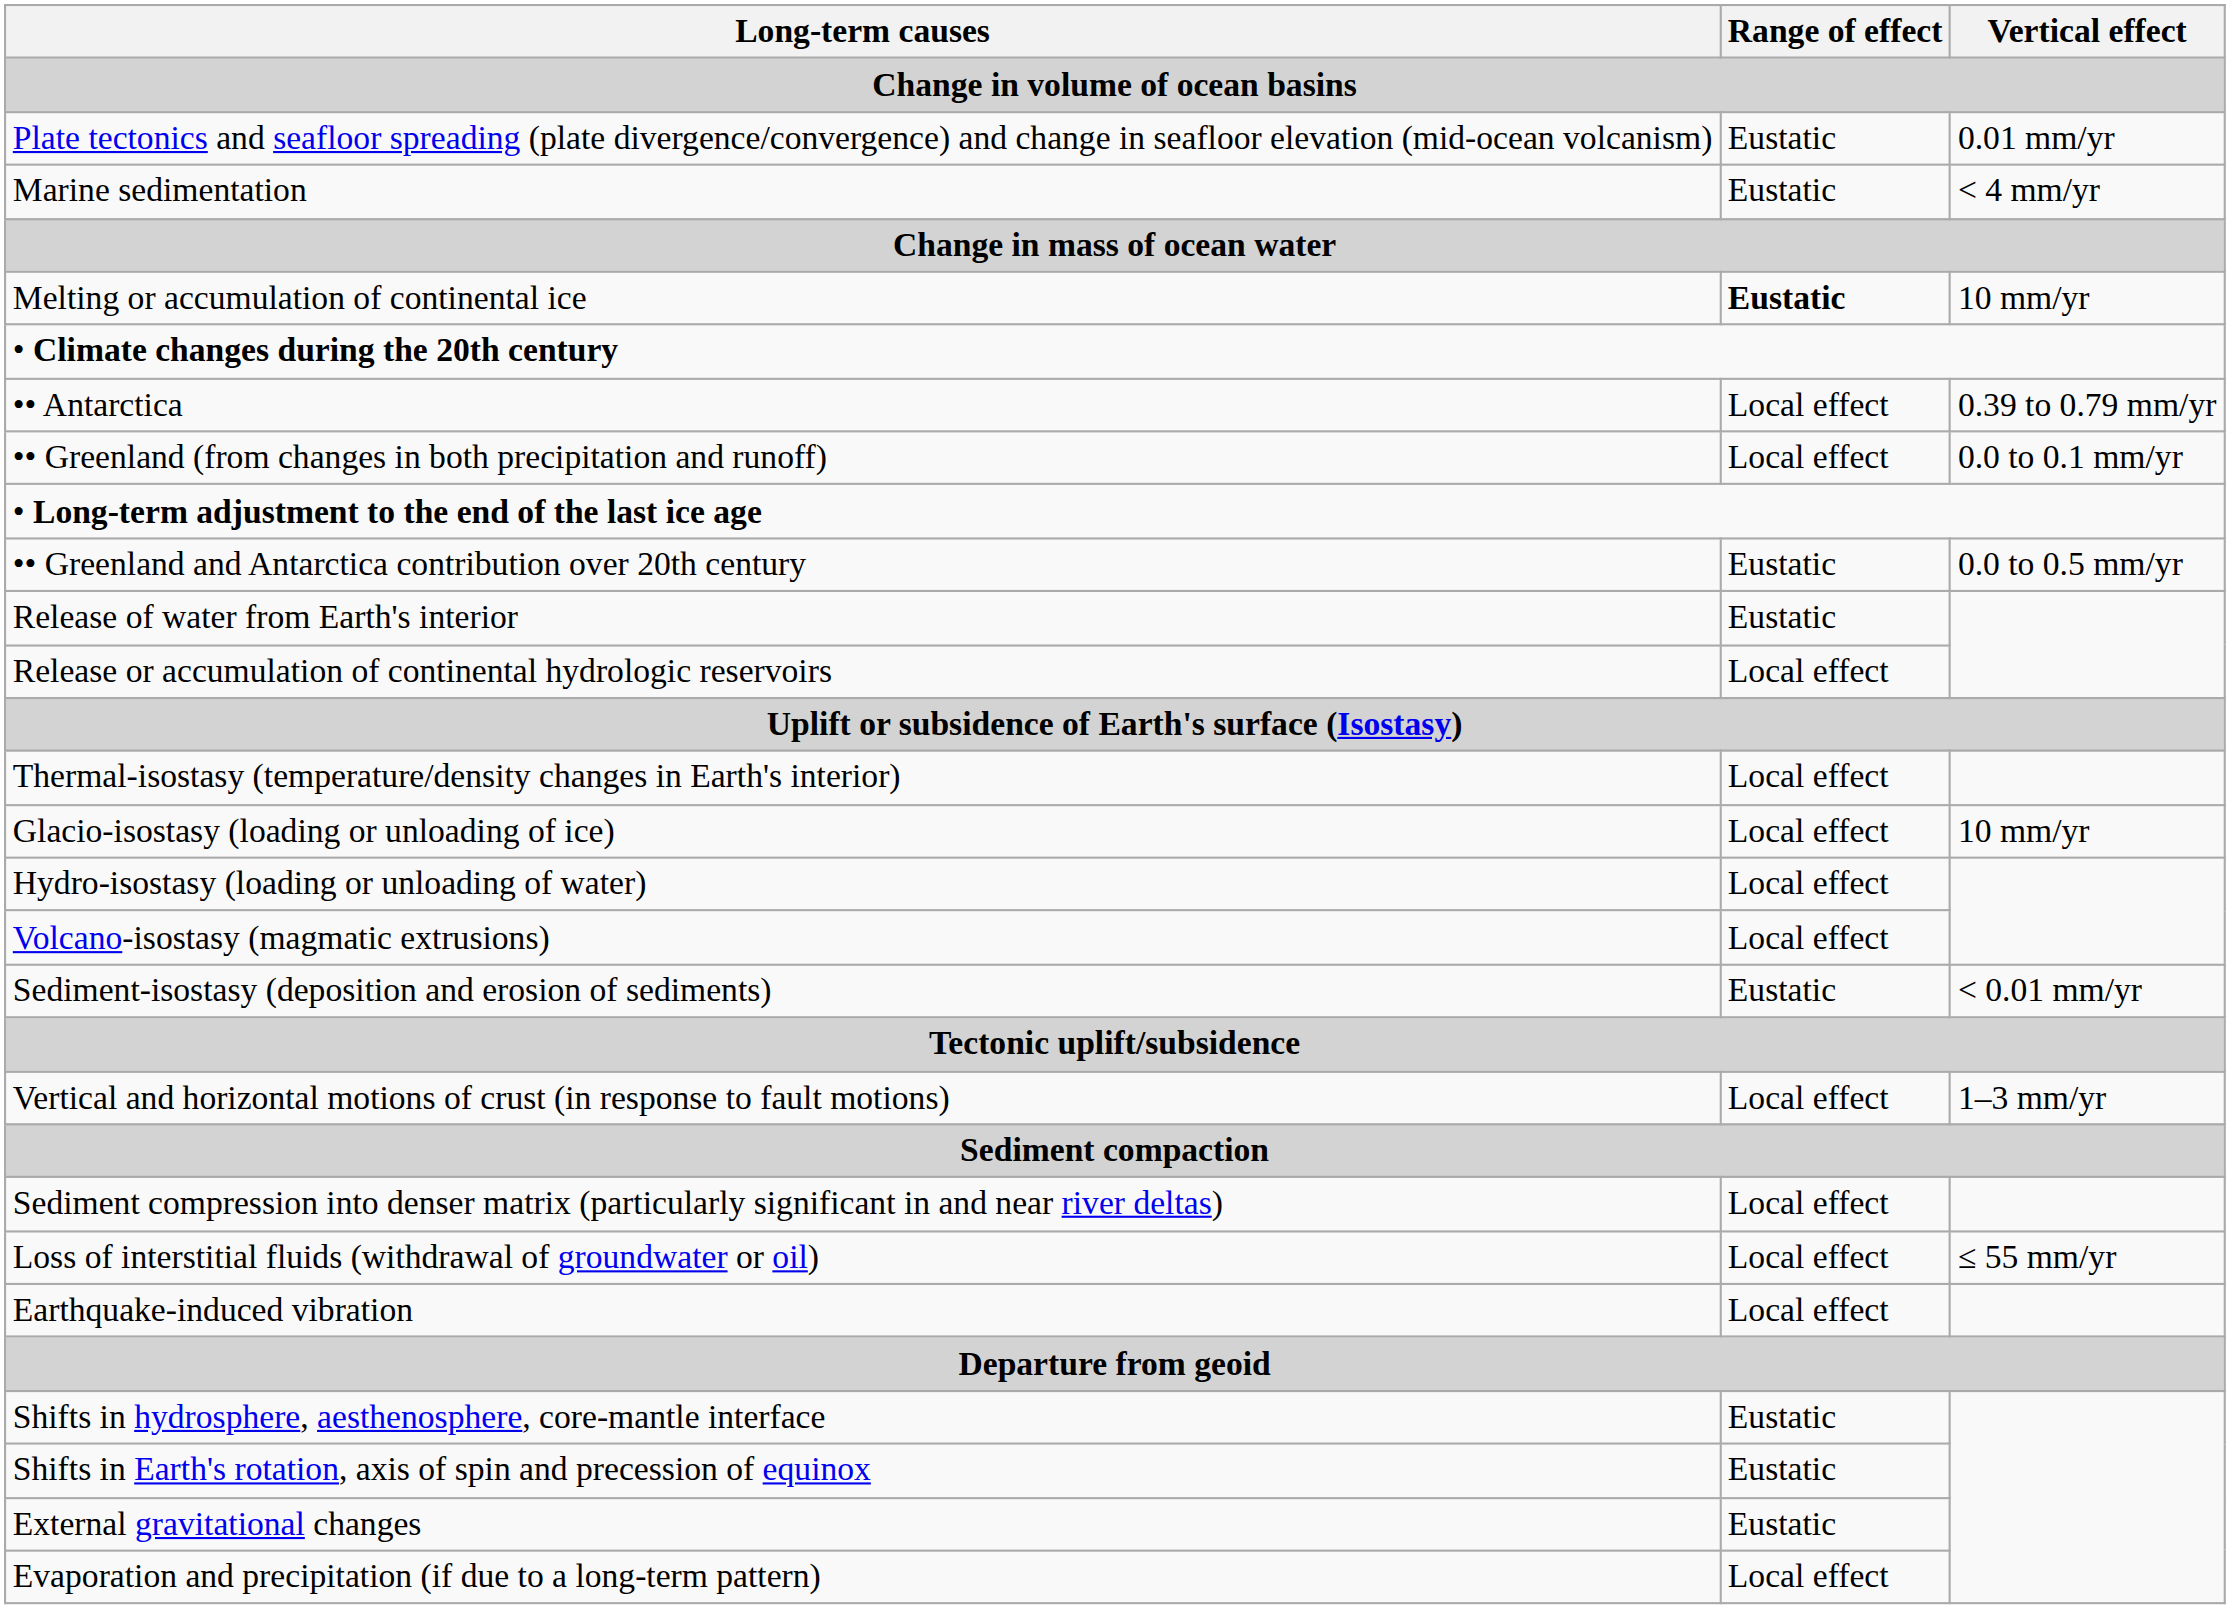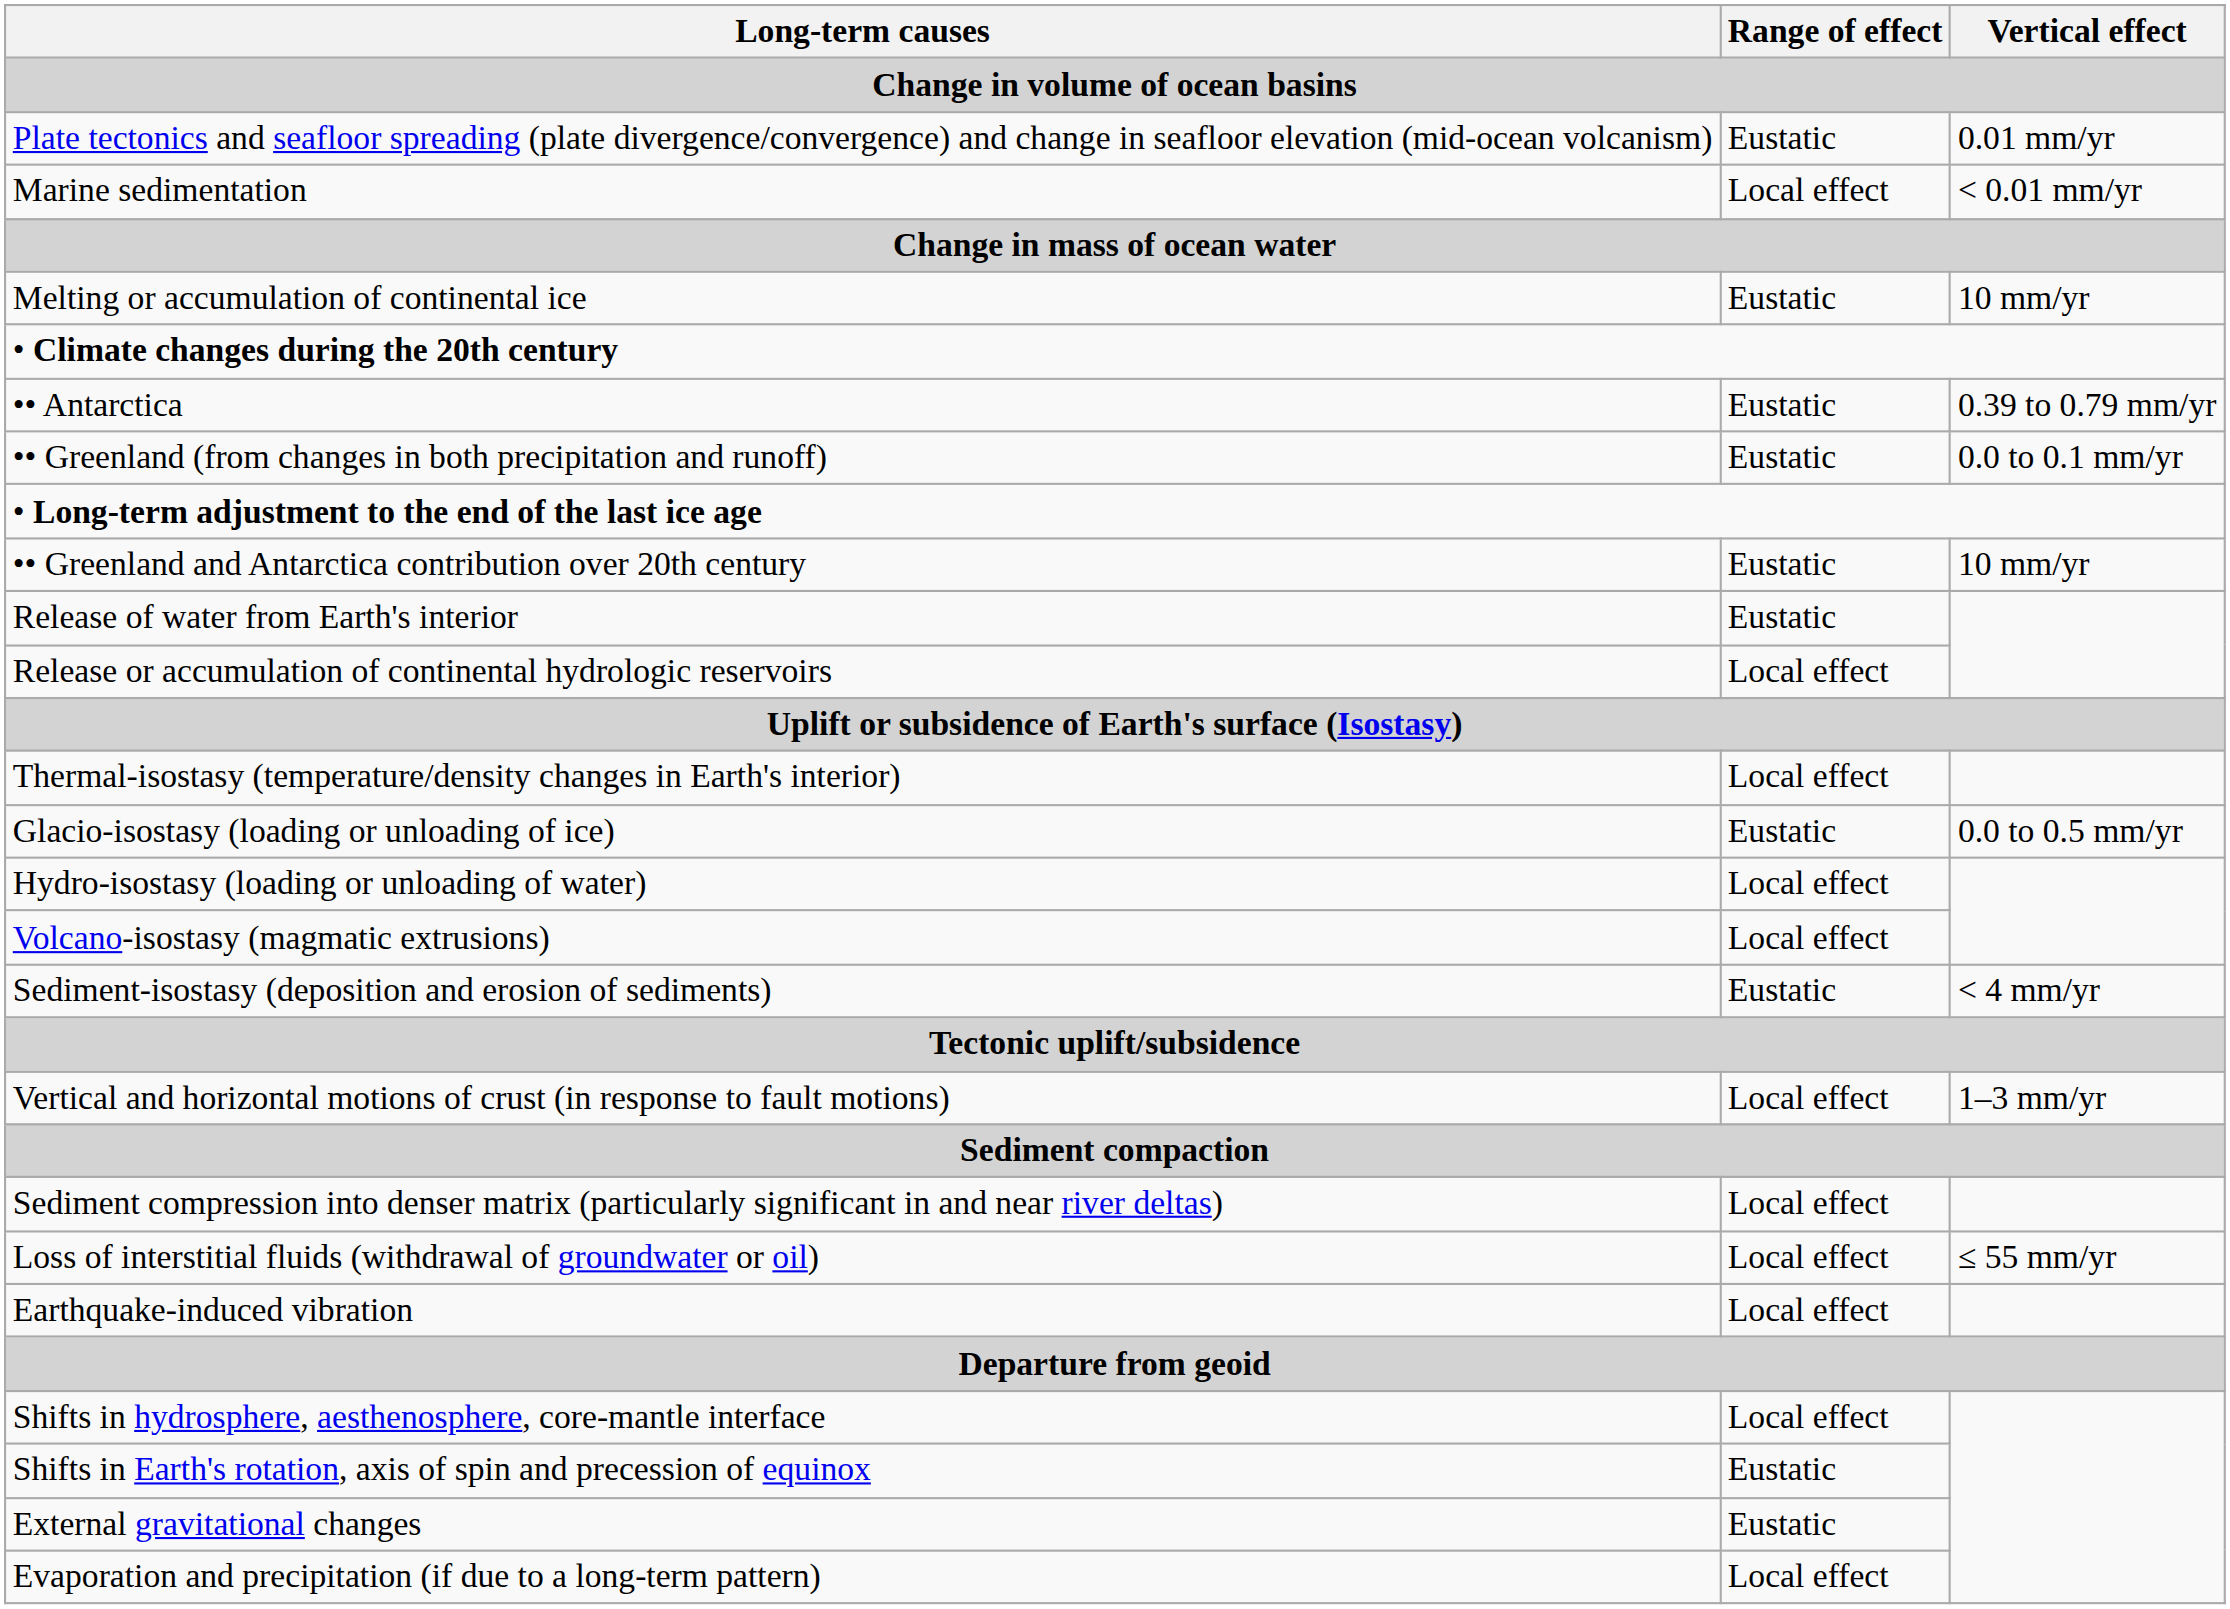 <table class="wikitable">
 <tr>
 <th>Long-term causes</th>
 <th>Range of effect</th>
 <th>Vertical effect</th>
 </tr>
 <tr>
 <th colspan="3" style="background:lightgrey;">Change in volume of ocean basins</th>
 </tr>
 <tr>
 <td><a href='#'>Plate tectonics</a> and <a href='#'>seafloor spreading</a> (plate divergence/convergence) and change in seafloor elevation (mid-ocean volcanism)</td>
 <td>Eustatic</td>
 <td>0.01 mm/yr</td>
 </tr>
 <tr>
 <td>Marine sedimentation</td>
-<td>Eustatic</td>
-<td>< 4 mm/yr</td>
+<td>Local effect</td>
+<td>< 0.01 mm/yr</td>
 </tr>
 <tr>
 <th colspan="3" style="background:lightgrey;">Change in mass of ocean water</th>
 </tr>
 <tr>
 <td>Melting or accumulation of continental ice</td>
-<td><strong>Eustatic</strong></td>
+<td>Eustatic</td>
 <td>10 mm/yr</td>
 </tr>
 <tr>
 <td colspan="3">• <strong>Climate changes during the 20th century</strong></td>
 </tr>
 <tr>
 <td>•• Antarctica</td>
-<td>Local effect</td>
+<td>Eustatic</td>
 <td>0.39 to 0.79 mm/yr</td>
 </tr>
 <tr>
 <td>•• Greenland (from changes in both precipitation and runoff)</td>
-<td>Local effect</td>
+<td>Eustatic</td>
 <td>0.0 to 0.1 mm/yr</td>
 </tr>
 <tr>
 <td colspan="3">• <strong>Long-term adjustment to the end of the last ice age</strong></td>
 </tr>
 <tr>
 <td>•• Greenland and Antarctica contribution over 20th century</td>
 <td>Eustatic</td>
-<td>0.0 to 0.5 mm/yr</td>
+<td>10 mm/yr</td>
 </tr>
 <tr>
 <td>Release of water from Earth's interior</td>
 <td>Eustatic</td>
 </tr>
 <tr>
 <td>Release or accumulation of continental hydrologic reservoirs</td>
 <td>Local effect</td>
 </tr>
 <tr>
 <th colspan="3" style="background:lightgrey;">Uplift or subsidence of Earth's surface (<a href='#'>Isostasy</a>)</th>
 </tr>
 <tr>
 <td>Thermal-isostasy (temperature/density changes in Earth's interior)</td>
 <td>Local effect</td>
 </tr>
 <tr>
 <td>Glacio-isostasy (loading or unloading of ice)</td>
-<td>Local effect</td>
-<td>10 mm/yr</td>
+<td>Eustatic</td>
+<td>0.0 to 0.5 mm/yr</td>
 </tr>
 <tr>
 <td>Hydro-isostasy (loading or unloading of water)</td>
 <td>Local effect</td>
 </tr>
 <tr>
 <td><a href='#'>Volcano</a>-isostasy (magmatic extrusions)</td>
 <td>Local effect</td>
 </tr>
 <tr>
 <td>Sediment-isostasy (deposition and erosion of sediments)</td>
 <td>Eustatic</td>
-<td>< 0.01 mm/yr</td>
+<td>< 4 mm/yr</td>
 </tr>
 <tr>
 <th colspan="3" style="background:lightgrey;">Tectonic uplift/subsidence</th>
 </tr>
 <tr>
 <td>Vertical and horizontal motions of crust (in response to fault motions)</td>
 <td>Local effect</td>
 <td>1–3 mm/yr</td>
 </tr>
 <tr>
 <th colspan="3" style="background:lightgrey;">Sediment compaction</th>
 </tr>
 <tr>
 <td>Sediment compression into denser matrix (particularly significant in and near <a href='#'>river deltas</a>)</td>
 <td>Local effect</td>
 </tr>
 <tr>
 <td>Loss of interstitial fluids (withdrawal of <a href='#'>groundwater</a> or <a href='#'>oil</a>)</td>
 <td>Local effect</td>
 <td>≤ 55 mm/yr</td>
 </tr>
 <tr>
 <td>Earthquake-induced vibration</td>
 <td>Local effect</td>
 </tr>
 <tr>
 <th colspan="3" style="background:lightgrey;">Departure from geoid</th>
 </tr>
 <tr>
 <td>Shifts in <a href='#'>hydrosphere</a>, <a href='#'>aesthenosphere</a>, core-mantle interface</td>
-<td>Eustatic</td>
+<td>Local effect</td>
 </tr>
 <tr>
 <td>Shifts in <a href='#'>Earth's rotation</a>, axis of spin and precession of <a href='#'>equinox</a></td>
 <td>Eustatic</td>
 </tr>
 <tr>
 <td>External <a href='#'>gravitational</a> changes</td>
 <td>Eustatic</td>
 </tr>
 <tr>
 <td>Evaporation and precipitation (if due to a long-term pattern)</td>
 <td>Local effect</td>
 </tr>
 </table>
